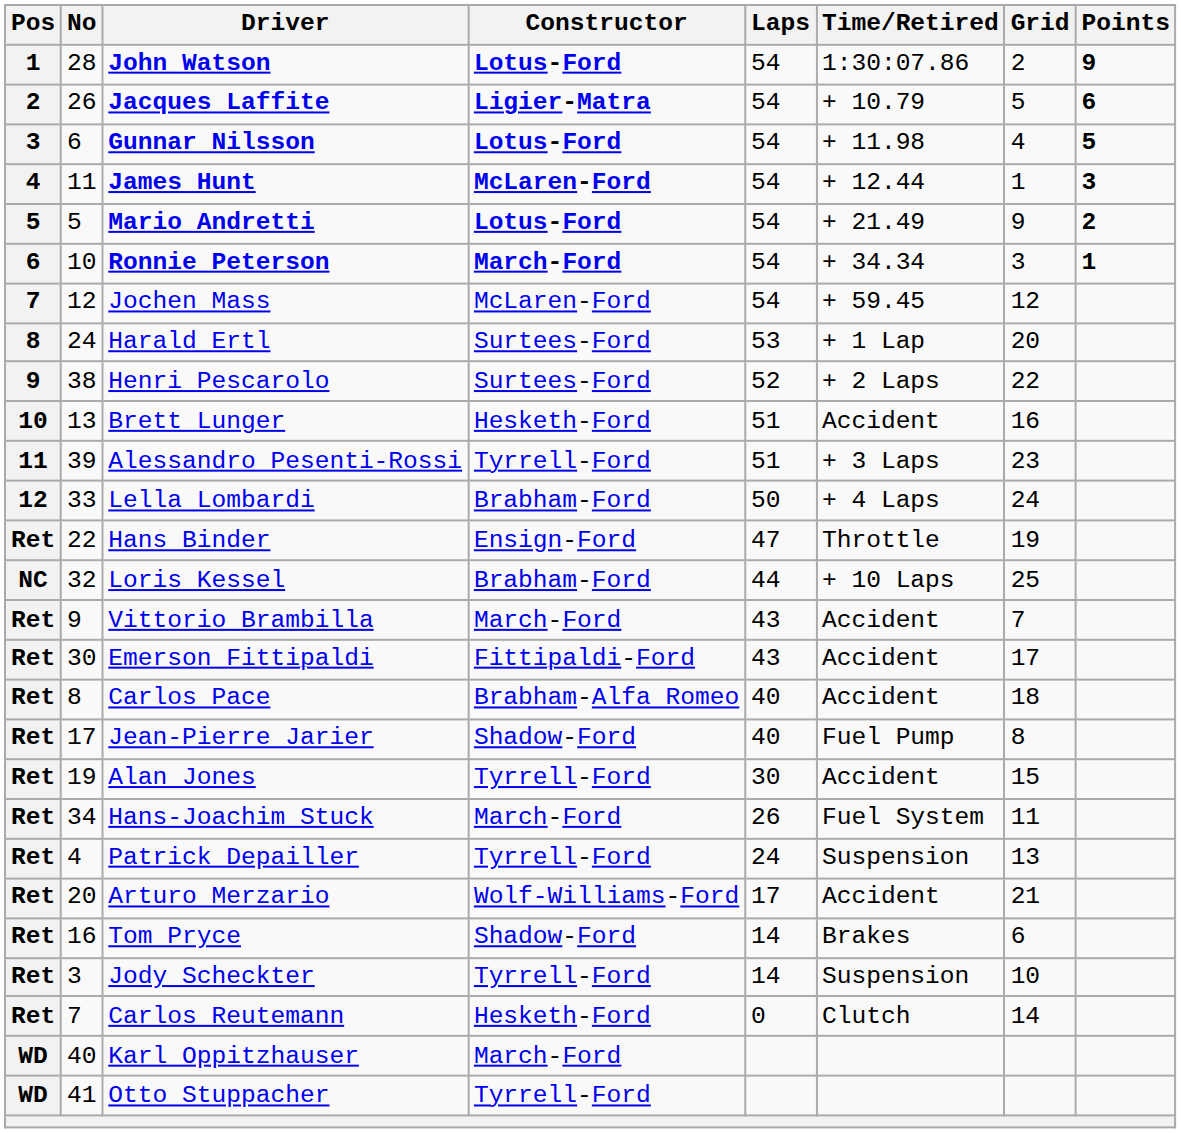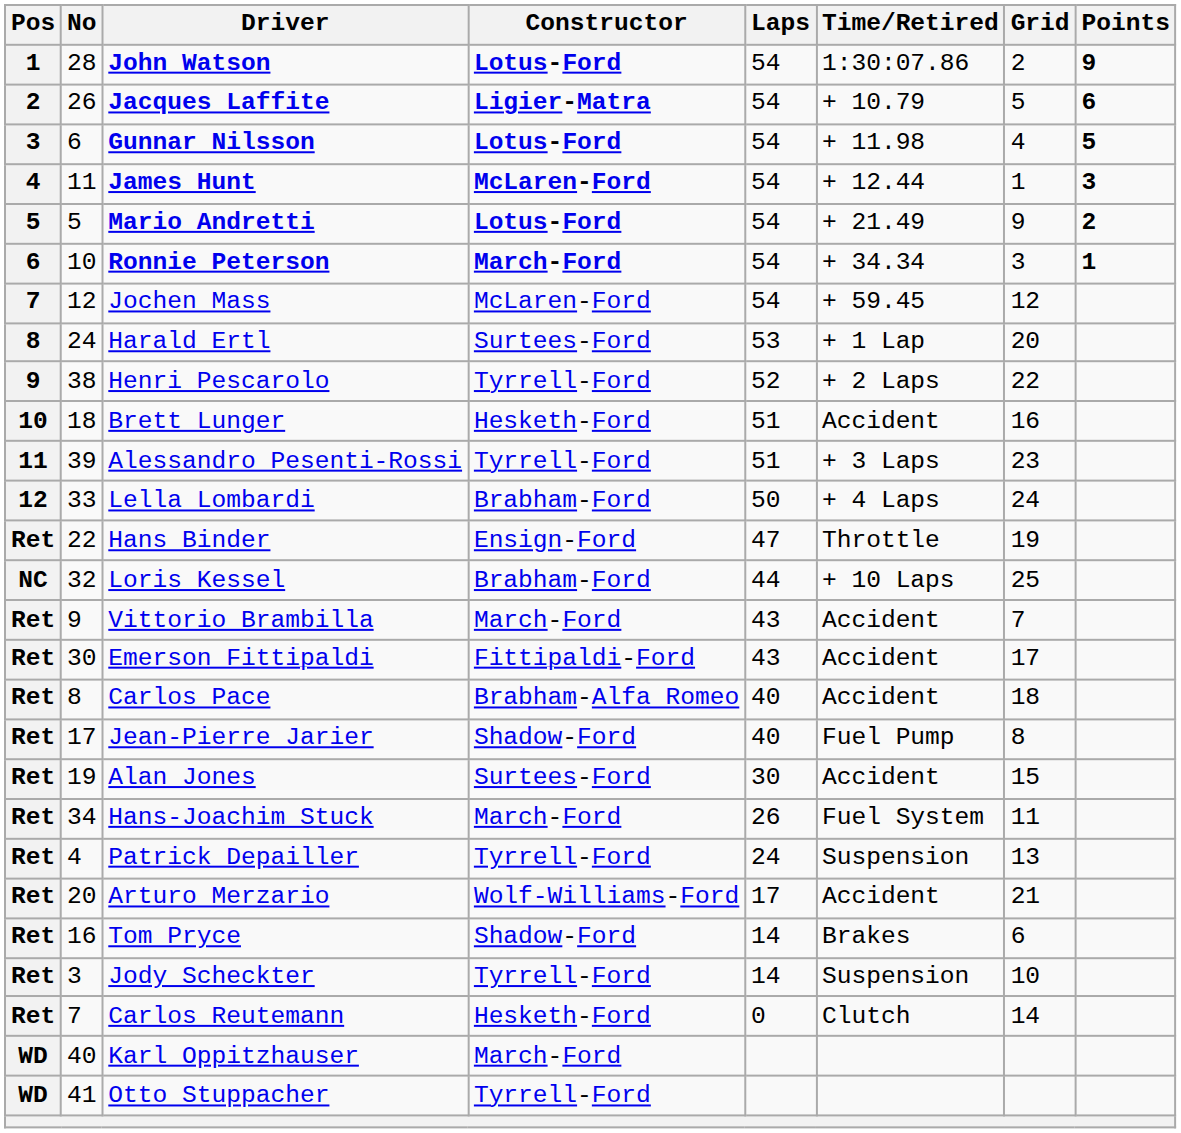 <table class="wikitable" style="font-size: 95%">
 <tr>
 <th>Pos</th>
 <th>No</th>
 <th>Driver</th>
 <th>Constructor</th>
 <th>Laps</th>
 <th>Time/Retired</th>
 <th>Grid</th>
 <th>Points</th>
 </tr>
 <tr>
 <th>1</th>
 <td>28</td>
 <td> <strong><a href='#'>John Watson</a></strong></td>
 <td><strong><a href='#'>Lotus</a>-<a href='#'>Ford</a></strong></td>
 <td>54</td>
 <td>1:30:07.86</td>
 <td>2</td>
 <td><strong>9</strong></td>
 </tr>
 <tr>
 <th>2</th>
 <td>26</td>
 <td> <strong><a href='#'>Jacques Laffite</a></strong></td>
 <td><strong><a href='#'>Ligier</a>-<a href='#'>Matra</a></strong></td>
 <td>54</td>
 <td>+ 10.79</td>
 <td>5</td>
 <td><strong>6</strong></td>
 </tr>
 <tr>
 <th>3</th>
 <td>6</td>
 <td> <strong><a href='#'>Gunnar Nilsson</a></strong></td>
 <td><strong><a href='#'>Lotus</a>-<a href='#'>Ford</a></strong></td>
 <td>54</td>
 <td>+ 11.98</td>
 <td>4</td>
 <td><strong>5</strong></td>
 </tr>
 <tr>
 <th>4</th>
 <td>11</td>
 <td> <strong><a href='#'>James Hunt</a></strong></td>
 <td><strong><a href='#'>McLaren</a>-<a href='#'>Ford</a></strong></td>
 <td>54</td>
 <td>+ 12.44</td>
 <td>1</td>
 <td><strong>3</strong></td>
 </tr>
 <tr>
 <th>5</th>
 <td>5</td>
 <td> <strong><a href='#'>Mario Andretti</a></strong></td>
 <td><strong><a href='#'>Lotus</a>-<a href='#'>Ford</a></strong></td>
 <td>54</td>
 <td>+ 21.49</td>
 <td>9</td>
 <td><strong>2</strong></td>
 </tr>
 <tr>
 <th>6</th>
 <td>10</td>
 <td> <strong><a href='#'>Ronnie Peterson</a></strong></td>
 <td><strong><a href='#'>March</a>-<a href='#'>Ford</a></strong></td>
 <td>54</td>
 <td>+ 34.34</td>
 <td>3</td>
 <td><strong>1</strong></td>
 </tr>
 <tr>
 <th>7</th>
 <td>12</td>
 <td> <a href='#'>Jochen Mass</a></td>
 <td><a href='#'>McLaren</a>-<a href='#'>Ford</a></td>
 <td>54</td>
 <td>+ 59.45</td>
 <td>12</td>
 <td> </td>
 </tr>
 <tr>
 <th>8</th>
 <td>24</td>
 <td> <a href='#'>Harald Ertl</a></td>
 <td><a href='#'>Surtees</a>-<a href='#'>Ford</a></td>
 <td>53</td>
 <td>+ 1 Lap</td>
 <td>20</td>
 <td> </td>
 </tr>
 <tr>
 <th>9</th>
 <td>38</td>
 <td> <a href='#'>Henri Pescarolo</a></td>
-<td><a href='#'>Surtees</a>-<a href='#'>Ford</a></td>
+<td><a href='#'>Tyrrell</a>-<a href='#'>Ford</a></td>
 <td>52</td>
 <td>+ 2 Laps</td>
 <td>22</td>
 <td> </td>
 </tr>
 <tr>
 <th>10</th>
-<td>13</td>
+<td>18</td>
 <td> <a href='#'>Brett Lunger</a></td>
 <td><a href='#'>Hesketh</a>-<a href='#'>Ford</a></td>
 <td>51</td>
 <td>Accident</td>
 <td>16</td>
 <td> </td>
 </tr>
 <tr>
 <th>11</th>
 <td>39</td>
 <td> <a href='#'>Alessandro Pesenti-Rossi</a></td>
 <td><a href='#'>Tyrrell</a>-<a href='#'>Ford</a></td>
 <td>51</td>
 <td>+ 3 Laps</td>
 <td>23</td>
 <td> </td>
 </tr>
 <tr>
 <th>12</th>
 <td>33</td>
 <td> <a href='#'>Lella Lombardi</a></td>
 <td><a href='#'>Brabham</a>-<a href='#'>Ford</a></td>
 <td>50</td>
 <td>+ 4 Laps</td>
 <td>24</td>
 <td> </td>
 </tr>
 <tr>
 <th>Ret</th>
 <td>22</td>
 <td> <a href='#'>Hans Binder</a></td>
 <td><a href='#'>Ensign</a>-<a href='#'>Ford</a></td>
 <td>47</td>
 <td>Throttle</td>
 <td>19</td>
 <td> </td>
 </tr>
 <tr>
 <th>NC</th>
 <td>32</td>
 <td> <a href='#'>Loris Kessel</a></td>
 <td><a href='#'>Brabham</a>-<a href='#'>Ford</a></td>
 <td>44</td>
 <td>+ 10 Laps</td>
 <td>25</td>
 <td> </td>
 </tr>
 <tr>
 <th>Ret</th>
 <td>9</td>
 <td> <a href='#'>Vittorio Brambilla</a></td>
 <td><a href='#'>March</a>-<a href='#'>Ford</a></td>
 <td>43</td>
 <td>Accident</td>
 <td>7</td>
 <td> </td>
 </tr>
 <tr>
 <th>Ret</th>
 <td>30</td>
 <td> <a href='#'>Emerson Fittipaldi</a></td>
 <td><a href='#'>Fittipaldi</a>-<a href='#'>Ford</a></td>
 <td>43</td>
 <td>Accident</td>
 <td>17</td>
 <td> </td>
 </tr>
 <tr>
 <th>Ret</th>
 <td>8</td>
 <td> <a href='#'>Carlos Pace</a></td>
 <td><a href='#'>Brabham</a>-<a href='#'>Alfa Romeo</a></td>
 <td>40</td>
 <td>Accident</td>
 <td>18</td>
 <td> </td>
 </tr>
 <tr>
 <th>Ret</th>
 <td>17</td>
 <td> <a href='#'>Jean-Pierre Jarier</a></td>
 <td><a href='#'>Shadow</a>-<a href='#'>Ford</a></td>
 <td>40</td>
 <td>Fuel Pump</td>
 <td>8</td>
 <td> </td>
 </tr>
 <tr>
 <th>Ret</th>
 <td>19</td>
 <td> <a href='#'>Alan Jones</a></td>
-<td><a href='#'>Tyrrell</a>-<a href='#'>Ford</a></td>
+<td><a href='#'>Surtees</a>-<a href='#'>Ford</a></td>
 <td>30</td>
 <td>Accident</td>
 <td>15</td>
 <td> </td>
 </tr>
 <tr>
 <th>Ret</th>
 <td>34</td>
 <td> <a href='#'>Hans-Joachim Stuck</a></td>
 <td><a href='#'>March</a>-<a href='#'>Ford</a></td>
 <td>26</td>
 <td>Fuel System</td>
 <td>11</td>
 <td> </td>
 </tr>
 <tr>
 <th>Ret</th>
 <td>4</td>
 <td> <a href='#'>Patrick Depailler</a></td>
 <td><a href='#'>Tyrrell</a>-<a href='#'>Ford</a></td>
 <td>24</td>
 <td>Suspension</td>
 <td>13</td>
 <td> </td>
 </tr>
 <tr>
 <th>Ret</th>
 <td>20</td>
 <td> <a href='#'>Arturo Merzario</a></td>
 <td><a href='#'>Wolf-Williams</a>-<a href='#'>Ford</a></td>
 <td>17</td>
 <td>Accident</td>
 <td>21</td>
 <td> </td>
 </tr>
 <tr>
 <th>Ret</th>
 <td>16</td>
 <td> <a href='#'>Tom Pryce</a></td>
 <td><a href='#'>Shadow</a>-<a href='#'>Ford</a></td>
 <td>14</td>
 <td>Brakes</td>
 <td>6</td>
 <td> </td>
 </tr>
 <tr>
 <th>Ret</th>
 <td>3</td>
 <td> <a href='#'>Jody Scheckter</a></td>
 <td><a href='#'>Tyrrell</a>-<a href='#'>Ford</a></td>
 <td>14</td>
 <td>Suspension</td>
 <td>10</td>
 <td> </td>
 </tr>
 <tr>
 <th>Ret</th>
 <td>7</td>
 <td> <a href='#'>Carlos Reutemann</a></td>
 <td><a href='#'>Hesketh</a>-<a href='#'>Ford</a></td>
 <td>0</td>
 <td>Clutch</td>
 <td>14</td>
 <td> </td>
 </tr>
 <tr>
 <th>WD</th>
 <td>40</td>
 <td> <a href='#'>Karl Oppitzhauser</a></td>
 <td><a href='#'>March</a>-<a href='#'>Ford</a></td>
 <td></td>
 <td></td>
 <td></td>
 <td> </td>
 </tr>
 <tr>
 <th>WD</th>
 <td>41</td>
 <td> <a href='#'>Otto Stuppacher</a></td>
 <td><a href='#'>Tyrrell</a>-<a href='#'>Ford</a></td>
 <td></td>
 <td></td>
 <td></td>
 <td> </td>
 </tr>
 <tr>
 <th colspan="8"></th>
 </tr>
 </table>
